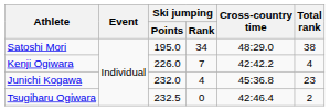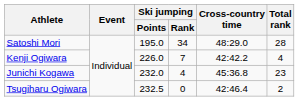 <table class="wikitable" style="font-size:90%">
 <tr>
 <th rowspan="2">Athlete</th>
 <th rowspan="2">Event</th>
 <th colspan="2">Ski jumping</th>
 <th rowspan="2">Cross-country <br> time</th>
 <th rowspan="2">Total <br> rank</th>
 </tr>
 <tr>
 <th>Points</th>
 <th>Rank</th>
 </tr>
 <tr>
 <td><a href='#'>Satoshi Mori</a></td>
 <td rowspan="4">Individual</td>
 <td align="center">195.0</td>
 <td align="center">34</td>
 <td align="center">48:29.0</td>
-<td align="center">38</td>
+<td align="center">28</td>
 </tr>
 <tr>
 <td><a href='#'>Kenji Ogiwara</a></td>
 <td align="center">226.0</td>
 <td align="center">7</td>
 <td align="center">42:42.2</td>
 <td align="center">4</td>
 </tr>
 <tr>
 <td><a href='#'>Junichi Kogawa</a></td>
 <td align="center">232.0</td>
 <td align="center">4</td>
 <td align="center">45:36.8</td>
 <td align="center">23</td>
 </tr>
 <tr>
 <td><a href='#'>Tsugiharu Ogiwara</a></td>
 <td align="center">232.5</td>
 <td align="center">0</td>
 <td align="center">42:46.4</td>
 <td align="center">2</td>
 </tr>
 </table>
